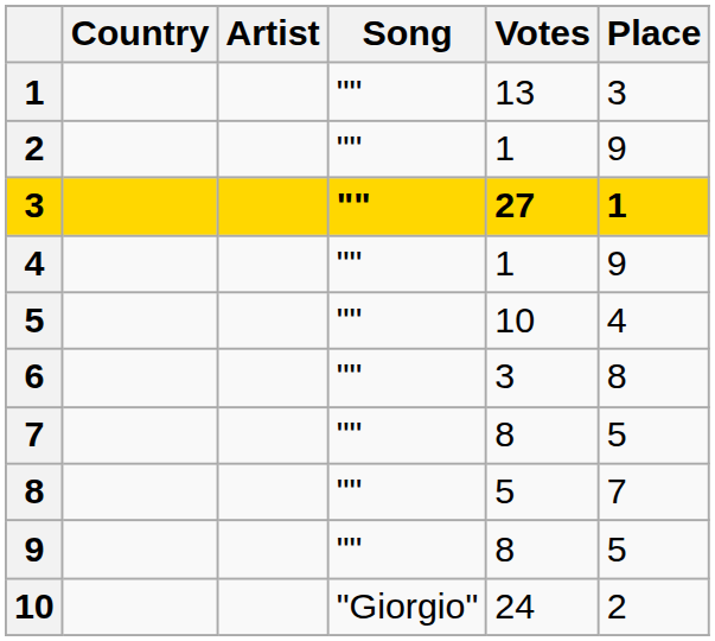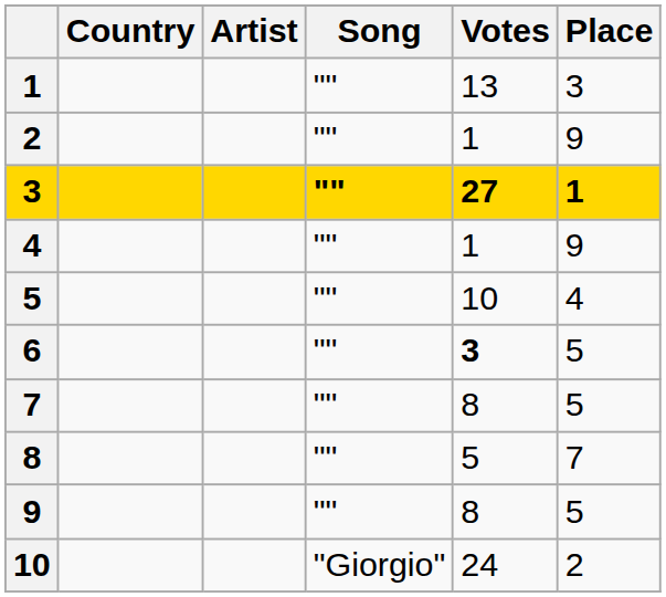 <table class="sortable wikitable plainrowheaders">
 <tr>
 </tr>
 <tr>
 <th scope="col"></th>
 <th scope="col">Country</th>
 <th scope="col">Artist</th>
 <th scope="col">Song</th>
 <th scope="col" class="unsortable">Votes</th>
 <th scope="col">Place</th>
 </tr>
 <tr>
 <th scope="row" style="text-align:center;">1</th>
 <td></td>
 <td></td>
 <td>""</td>
 <td>13</td>
 <td>3</td>
 </tr>
 <tr>
 <th scope="row" style="text-align:center;">2</th>
 <td></td>
 <td></td>
 <td>""</td>
 <td>1</td>
 <td>9</td>
 </tr>
 <tr style="font-weight:bold; background:gold;">
 <th scope="row" style="text-align:center; font-weight:bold; background:gold;">3</th>
 <td></td>
 <td></td>
 <td>""</td>
 <td>27</td>
 <td>1</td>
 </tr>
 <tr>
 <th scope="row" style="text-align:center;">4</th>
 <td></td>
 <td></td>
 <td>""</td>
 <td>1</td>
 <td>9</td>
 </tr>
 <tr>
 <th scope="row" style="text-align:center;">5</th>
 <td></td>
 <td></td>
 <td>""</td>
 <td>10</td>
 <td>4</td>
 </tr>
 <tr>
 <th scope="row" style="text-align:center;">6</th>
 <td></td>
 <td></td>
 <td>""</td>
-<td>3</td>
-<td>8</td>
+<td><strong>3</strong></td>
+<td>5</td>
 </tr>
 <tr>
 <th scope="row" style="text-align:center;">7</th>
 <td></td>
 <td></td>
 <td>""</td>
 <td>8</td>
 <td>5</td>
 </tr>
 <tr>
 <th scope="row" style="text-align:center;">8</th>
 <td></td>
 <td></td>
 <td>""</td>
 <td>5</td>
 <td>7</td>
 </tr>
 <tr>
 <th scope="row" style="text-align:center;">9</th>
 <td></td>
 <td></td>
 <td>""</td>
 <td>8</td>
 <td>5</td>
 </tr>
 <tr>
 <th scope="row" style="text-align:center;">10</th>
 <td></td>
 <td></td>
 <td>"Giorgio"</td>
 <td>24</td>
 <td>2</td>
 </tr>
 </table>
